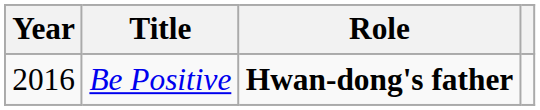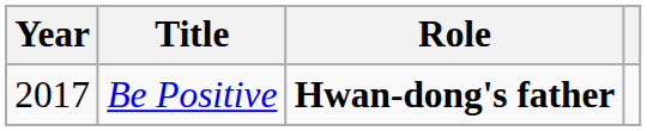 <table class="wikitable sortable plainrowheaders">
 <tr>
 <th scope="col">Year</th>
 <th scope="col">Title</th>
 <th scope="col">Role</th>
 <th scope="col" class="unsortable"></th>
 </tr>
 <tr>
-<td>2016</td>
+<td>2017</td>
 <td><em><a href='#'>Be Positive</a></em></td>
 <td><strong>Hwan-dong's father</strong></td>
 <td></td>
 </tr>
 </table>
